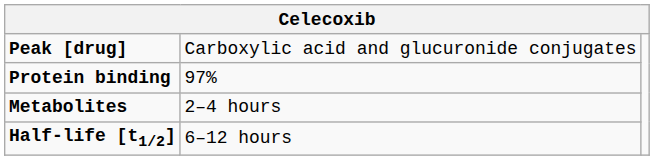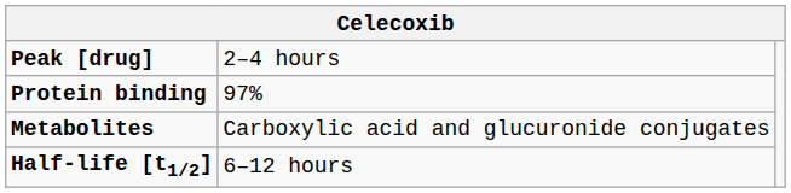 <table class="wikitable" border="1", align="center">
 <tr>
 <th colspan="3">Celecoxib</th>
 </tr>
 <tr>
 <td><strong>Peak [drug]</strong></td>
-<td>Carboxylic acid and glucuronide conjugates</td>
+<td>2–4 hours</td>
 <td rowspan="4"></td>
 </tr>
 <tr>
 <td><strong>Protein binding</strong></td>
 <td>97%</td>
 </tr>
 <tr>
 <td><strong>Metabolites</strong></td>
-<td>2–4 hours</td>
+<td>Carboxylic acid and glucuronide conjugates</td>
 </tr>
 <tr>
 <td><strong>Half-life [t<sub>1/2</sub>]</strong></td>
 <td>6–12 hours</td>
 </tr>
 </table>
